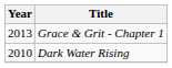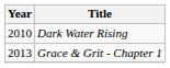 <table class="wikitable">
 <tr>
 <th>Year</th>
 <th>Title</th>
 </tr>
 <tr>
+<td>2010</td>
+<td><em>Dark Water Rising</em></td>
+</tr>
+<tr>
 <td>2013</td>
 <td><em>Grace & Grit - Chapter 1</em></td>
 </tr>
 <tr>
-<td>2010</td>
-<td><em>Dark Water Rising</em></td>
-</tr>
-<tr>
 </tr>
 </table>
